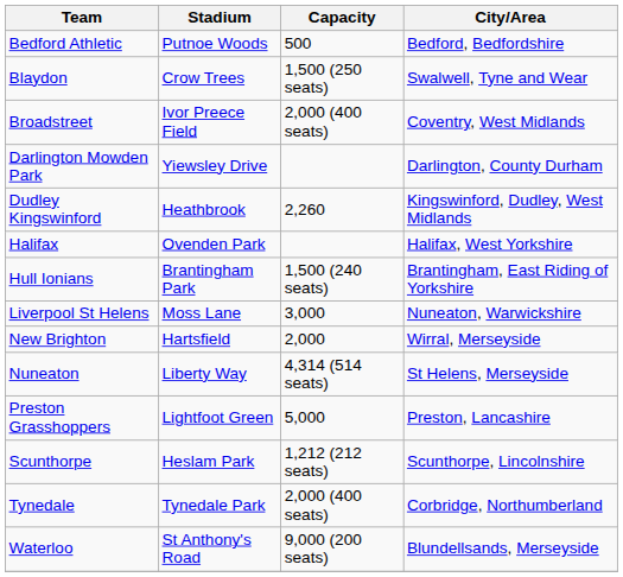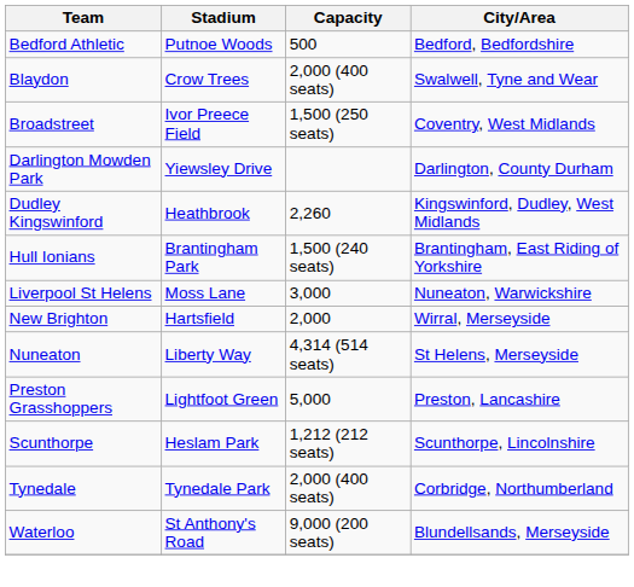 <table class="wikitable sortable">
 <tr>
 <th width=25%>Team</th>
 <th width=20%>Stadium</th>
 <th width=20%>Capacity</th>
 <th width=35%>City/Area</th>
 </tr>
 <tr>
 <td><a href='#'>Bedford Athletic</a></td>
 <td><a href='#'>Putnoe Woods</a></td>
 <td>500</td>
 <td><a href='#'>Bedford</a>, <a href='#'>Bedfordshire</a></td>
 </tr>
 <tr>
 <td><a href='#'>Blaydon</a></td>
 <td><a href='#'>Crow Trees</a></td>
-<td>1,500 (250 seats)</td>
+<td>2,000 (400 seats)</td>
 <td><a href='#'>Swalwell</a>, <a href='#'>Tyne and Wear</a></td>
 </tr>
 <tr>
 <td><a href='#'>Broadstreet</a></td>
 <td><a href='#'>Ivor Preece Field</a></td>
-<td>2,000 (400 seats)</td>
+<td>1,500 (250 seats)</td>
 <td><a href='#'>Coventry</a>, <a href='#'>West Midlands</a></td>
 </tr>
 <tr>
 <td><a href='#'>Darlington Mowden Park</a></td>
 <td><a href='#'>Yiewsley Drive</a></td>
 <td></td>
 <td><a href='#'>Darlington</a>, <a href='#'>County Durham</a></td>
 </tr>
 <tr>
 <td><a href='#'>Dudley Kingswinford</a></td>
 <td><a href='#'>Heathbrook</a></td>
 <td>2,260</td>
 <td><a href='#'>Kingswinford</a>, <a href='#'>Dudley</a>, <a href='#'>West Midlands</a></td>
-</tr>
-<tr>
-<td><a href='#'>Halifax</a></td>
-<td><a href='#'>Ovenden Park</a></td>
-<td></td>
-<td><a href='#'>Halifax</a>, <a href='#'>West Yorkshire</a></td>
 </tr>
 <tr>
 <td><a href='#'>Hull Ionians</a></td>
 <td><a href='#'>Brantingham Park</a></td>
 <td>1,500 (240 seats)</td>
 <td><a href='#'>Brantingham</a>, <a href='#'>East Riding of Yorkshire</a></td>
 </tr>
 <tr>
 <td><a href='#'>Liverpool St Helens</a></td>
 <td><a href='#'>Moss Lane</a></td>
 <td>3,000</td>
 <td><a href='#'>Nuneaton</a>, <a href='#'>Warwickshire</a></td>
 </tr>
 <tr>
 <td><a href='#'>New Brighton</a></td>
 <td><a href='#'>Hartsfield</a></td>
 <td>2,000</td>
 <td><a href='#'>Wirral</a>, <a href='#'>Merseyside</a></td>
 </tr>
 <tr>
 <td><a href='#'>Nuneaton</a></td>
 <td><a href='#'>Liberty Way</a></td>
 <td>4,314 (514 seats)</td>
 <td><a href='#'>St Helens</a>, <a href='#'>Merseyside</a></td>
 </tr>
 <tr>
 <td><a href='#'>Preston Grasshoppers</a></td>
 <td><a href='#'>Lightfoot Green</a></td>
 <td>5,000</td>
 <td><a href='#'>Preston</a>, <a href='#'>Lancashire</a></td>
 </tr>
 <tr>
 <td><a href='#'>Scunthorpe</a></td>
 <td><a href='#'>Heslam Park</a></td>
 <td>1,212 (212 seats)</td>
 <td><a href='#'>Scunthorpe</a>, <a href='#'>Lincolnshire</a></td>
 </tr>
 <tr>
 <td><a href='#'>Tynedale</a></td>
 <td><a href='#'>Tynedale Park</a></td>
 <td>2,000 (400 seats)</td>
 <td><a href='#'>Corbridge</a>, <a href='#'>Northumberland</a></td>
 </tr>
 <tr>
 <td><a href='#'>Waterloo</a></td>
 <td><a href='#'>St Anthony's Road</a></td>
 <td>9,000 (200 seats)</td>
 <td><a href='#'>Blundellsands</a>, <a href='#'>Merseyside</a></td>
 </tr>
 <tr>
 </tr>
 </table>
